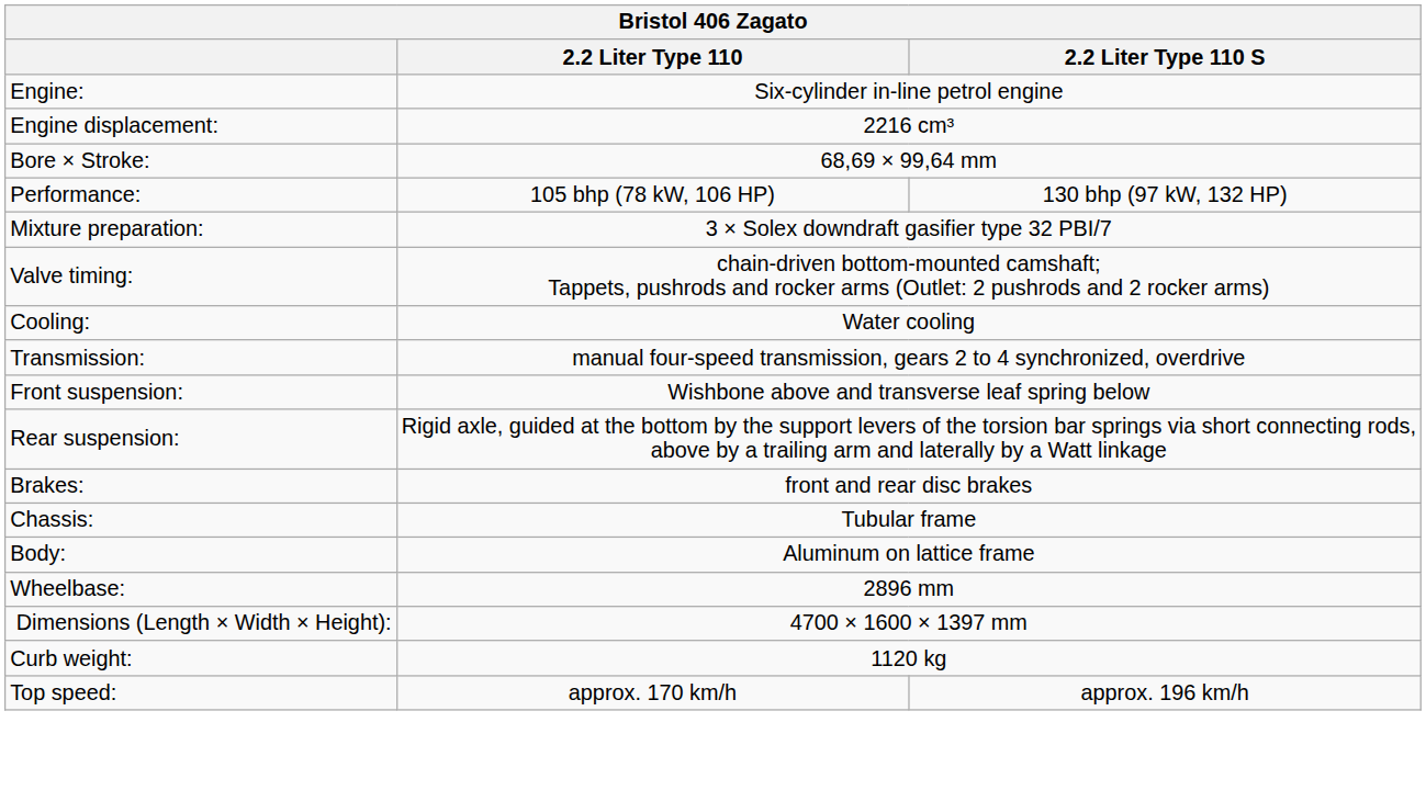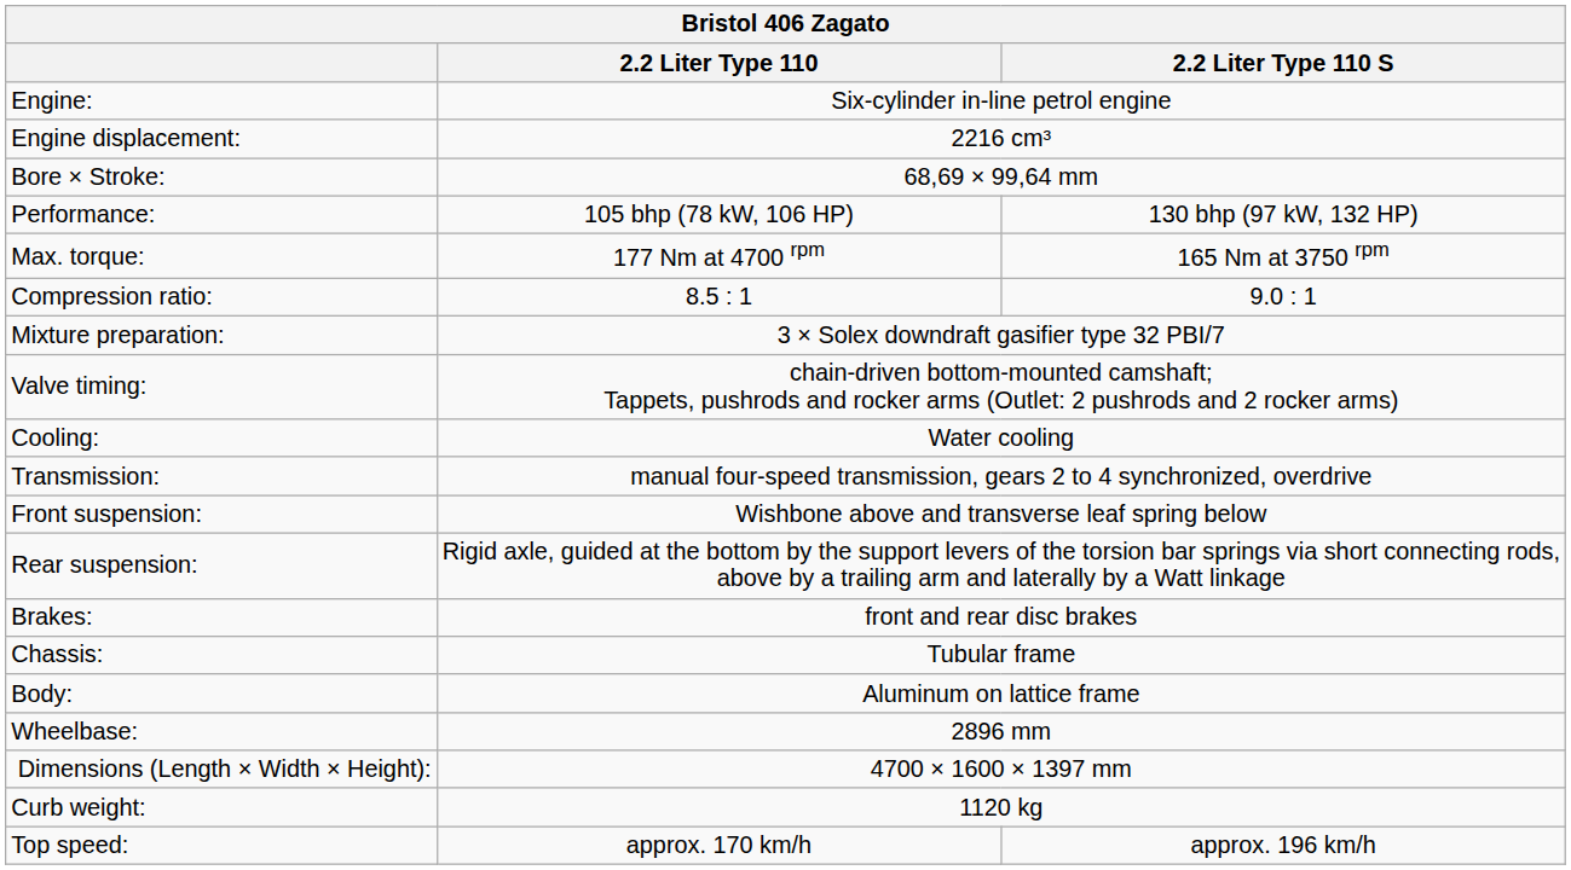 <table class="wikitable">
 <tr>
 <th colspan="3">Bristol 406 Zagato</th>
 </tr>
 <tr>
 <th></th>
 <th style="text-align:center">2.2 Liter Type 110</th>
 <th style="text-align:center">2.2 Liter Type 110 S</th>
 </tr>
 <tr>
 <td>Engine: </td>
 <td colspan="2" style="text-align:center">Six-cylinder in-line petrol engine</td>
 </tr>
 <tr>
 <td>Engine displacement: </td>
 <td colspan="2" style="text-align:center">2216 cm³</td>
 </tr>
 <tr>
 <td>Bore × Stroke: </td>
 <td colspan="2" style="text-align:center">68,69 × 99,64 mm</td>
 </tr>
 <tr>
 <td>Performance: </td>
 <td style="text-align:center">105 bhp (78 kW, 106 HP)</td>
 <td style="text-align:center">130 bhp (97 kW, 132 HP)</td>
+</tr>
+<tr>
+<td>Max. torque: </td>
+<td style="text-align:center">177 Nm at 4700 <sup>rpm</sup></td>
+<td style="text-align:center">165 Nm at 3750 <sup>rpm</sup></td>
+</tr>
+<tr>
+<td>Compression ratio: </td>
+<td style="text-align:center">8.5 : 1</td>
+<td style="text-align:center">9.0 : 1</td>
 </tr>
 <tr>
 <td>Mixture preparation: </td>
 <td colspan="2" style="text-align:center">3 × Solex downdraft gasifier type 32 PBI/7</td>
 </tr>
 <tr>
 <td>Valve timing: </td>
 <td colspan="2" style="text-align:center">chain-driven bottom-mounted camshaft;<br>Tappets, pushrods and rocker arms (Outlet: 2 pushrods and 2 rocker arms)</td>
 </tr>
 <tr>
 <td>Cooling: </td>
 <td colspan="2" style="text-align:center">Water cooling</td>
 </tr>
 <tr>
 <td>Transmission: </td>
 <td colspan="2" style="text-align:center">manual four-speed transmission, gears 2 to 4 synchronized, overdrive</td>
 </tr>
 <tr>
 <td>Front suspension: </td>
 <td colspan="2" style="text-align:center">Wishbone above and transverse leaf spring below</td>
 </tr>
 <tr>
 <td>Rear suspension: </td>
 <td colspan="2" style="text-align:center">Rigid axle, guided at the bottom by the support levers of the torsion bar springs via short connecting rods,<br>above by a trailing arm and laterally by a Watt linkage</td>
 </tr>
 <tr>
 <td>Brakes: </td>
 <td colspan="2" style="text-align:center">front and rear disc brakes</td>
 </tr>
 <tr>
 <td>Chassis: </td>
 <td colspan="2" style="text-align:center">Tubular frame</td>
 </tr>
 <tr>
 <td>Body: </td>
 <td colspan="2" style="text-align:center">Aluminum on lattice frame</td>
 </tr>
 <tr>
 <td>Wheelbase: </td>
 <td colspan="2" style="text-align:center">2896 mm</td>
 </tr>
 <tr>
 <td> Dimensions (Length × Width × Height):</td>
 <td colspan="2" style="text-align:center">4700 × 1600 × 1397 mm</td>
 </tr>
 <tr>
 <td>Curb weight: </td>
 <td colspan="2" style="text-align:center">1120 kg</td>
 </tr>
 <tr>
 <td>Top speed: </td>
 <td style="text-align:center">approx. 170 km/h</td>
 <td style="text-align:center">approx. 196 km/h</td>
 </tr>
 </table>
